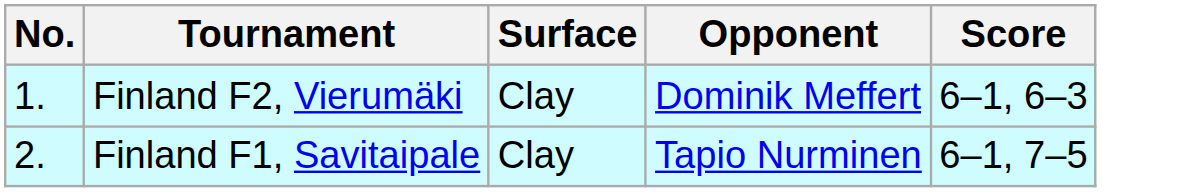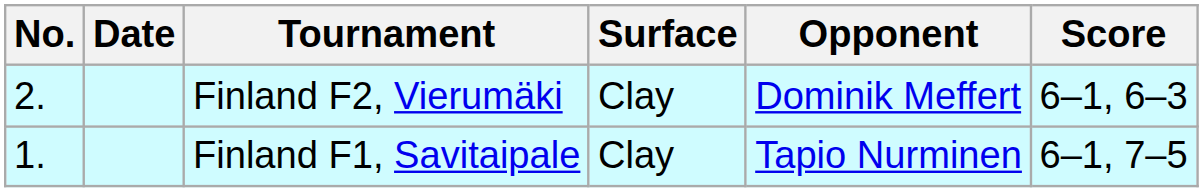 <table class="sortable wikitable">
 <tr>
 <th>No.</th>
+<th>Date</th>
 <th>Tournament</th>
 <th>Surface</th>
 <th>Opponent</th>
 <th class="unsortable">Score</th>
 </tr>
 <tr style="background:#cffcff;">
-<td>1.</td>
+<td>2.</td>
+<td></td>
 <td>Finland F2, <a href='#'>Vierumäki</a></td>
 <td>Clay</td>
 <td> <a href='#'>Dominik Meffert</a></td>
 <td>6–1, 6–3</td>
 </tr>
 <tr style="background:#cffcff;">
-<td>2.</td>
+<td>1.</td>
+<td></td>
 <td>Finland F1, <a href='#'>Savitaipale</a></td>
 <td>Clay</td>
 <td> <a href='#'>Tapio Nurminen</a></td>
 <td>6–1, 7–5</td>
 </tr>
 </table>
